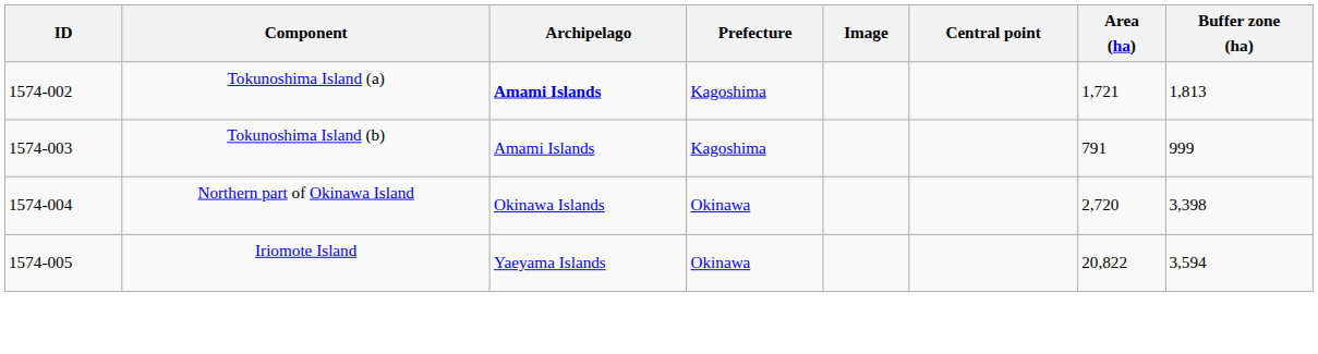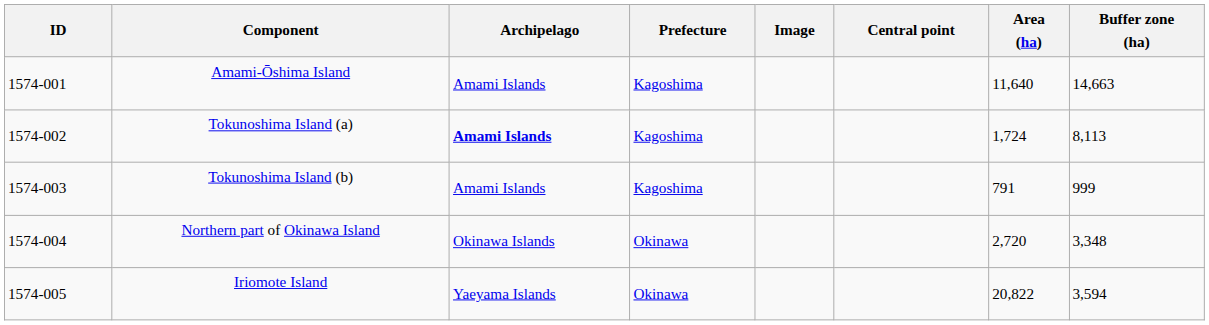 <table class="wikitable plainrowheaders sortable" style="width:100%; border:0; text-align:left; line-height:150%;">
 <tr>
 <th scope="col">ID</th>
 <th scope="col">Component</th>
 <th scope="col">Archipelago</th>
 <th scope="col">Prefecture</th>
 <th scope="col" class="unsortable">Image</th>
 <th scope="col" class="unsortable">Central point</th>
 <th scope="col" class="unsortable">Area<br>(<a href='#'>ha</a>)</th>
 <th scope="col" class="unsortable">Buffer zone<br>(ha)</th>
 </tr>
 <tr>
+<td>1574-001</td>
+<td align="center"><a href='#'>Amami-Ōshima Island</a><br><br></td>
+<td><a href='#'>Amami Islands</a></td>
+<td><a href='#'>Kagoshima</a></td>
+<td></td>
+<td></td>
+<td>11,640</td>
+<td>14,663</td>
+</tr>
+<tr>
 <td>1574-002</td>
 <td align="center"><a href='#'>Tokunoshima Island</a> (a)<br><br></td>
 <td><strong><a href='#'>Amami Islands</a></strong></td>
 <td><a href='#'>Kagoshima</a></td>
 <td></td>
 <td></td>
-<td>1,721</td>
-<td>1,813</td>
+<td>1,724</td>
+<td>8,113</td>
 </tr>
 <tr>
 <td>1574-003</td>
 <td align="center"><a href='#'>Tokunoshima Island</a> (b)<br><br></td>
 <td><a href='#'>Amami Islands</a></td>
 <td><a href='#'>Kagoshima</a></td>
 <td></td>
 <td></td>
 <td>791</td>
 <td>999</td>
 </tr>
 <tr>
 <td>1574-004</td>
 <td align="center"><a href='#'>Northern part</a> of <a href='#'>Okinawa Island</a><br><br></td>
 <td><a href='#'>Okinawa Islands</a></td>
 <td><a href='#'>Okinawa</a></td>
 <td></td>
 <td></td>
 <td>2,720</td>
-<td>3,398</td>
+<td>3,348</td>
 </tr>
 <tr>
 <td>1574-005</td>
 <td align="center"><a href='#'>Iriomote Island</a><br><br></td>
 <td><a href='#'>Yaeyama Islands</a></td>
 <td><a href='#'>Okinawa</a></td>
 <td></td>
 <td></td>
 <td>20,822</td>
 <td>3,594</td>
 </tr>
 <tr>
 </tr>
 </table>
